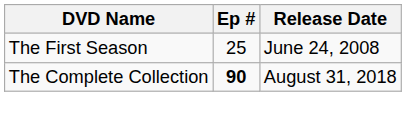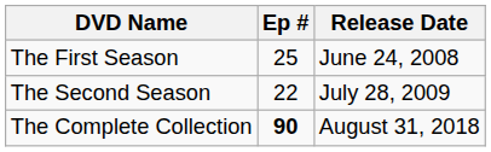 <table class="wikitable">
 <tr>
 <th>DVD Name</th>
 <th>Ep #</th>
 <th>Release Date</th>
 </tr>
 <tr>
 <td>The First Season</td>
 <td align="center">25</td>
 <td>June 24, 2008</td>
 </tr>
 <tr>
+<td>The Second Season</td>
+<td align="center">22</td>
+<td>July 28, 2009</td>
+</tr>
+<tr>
 <td>The Complete Collection</td>
 <td align="center"><strong>90</strong></td>
 <td>August 31, 2018</td>
 </tr>
 </table>
